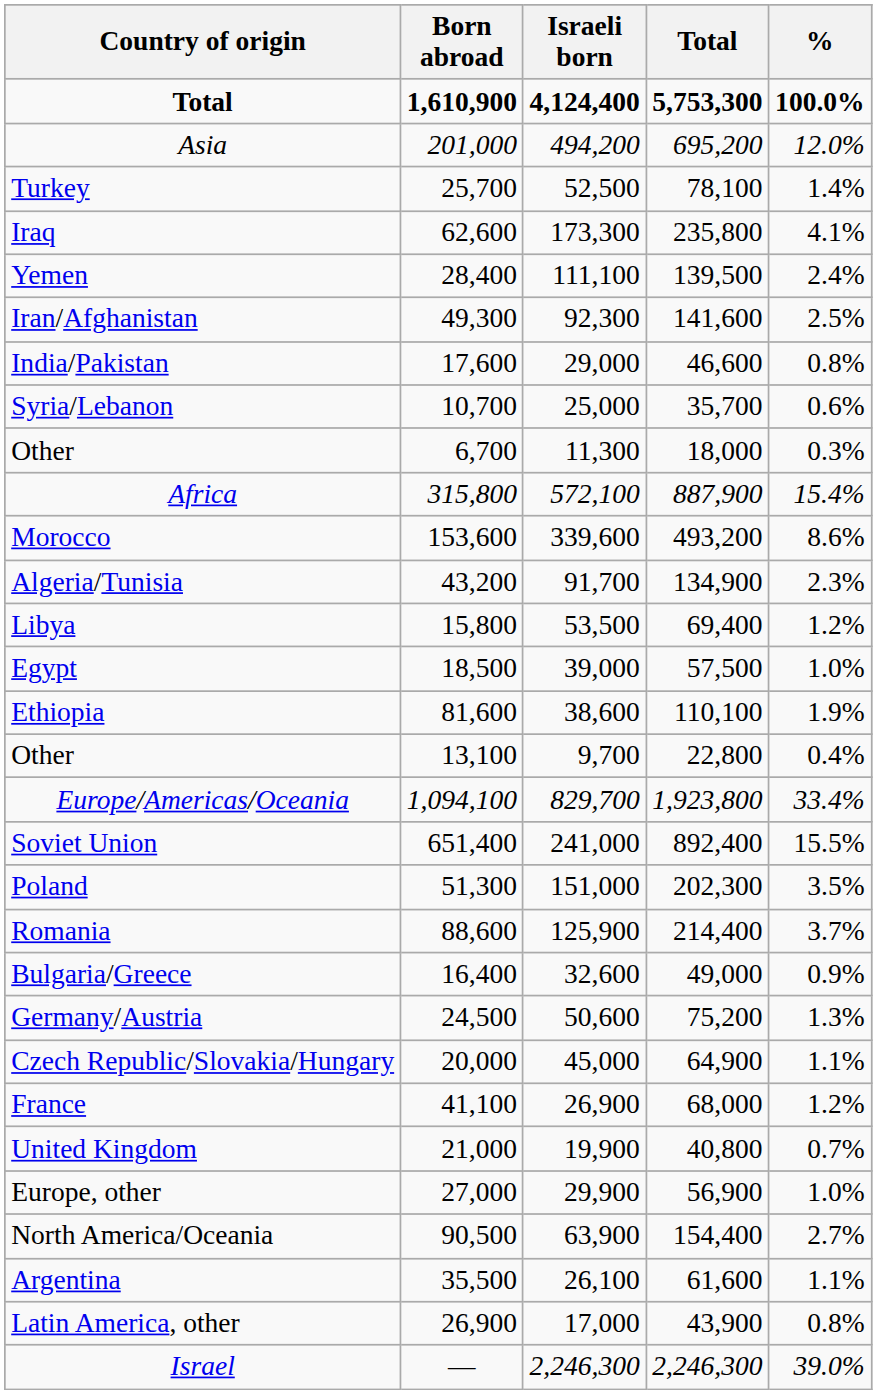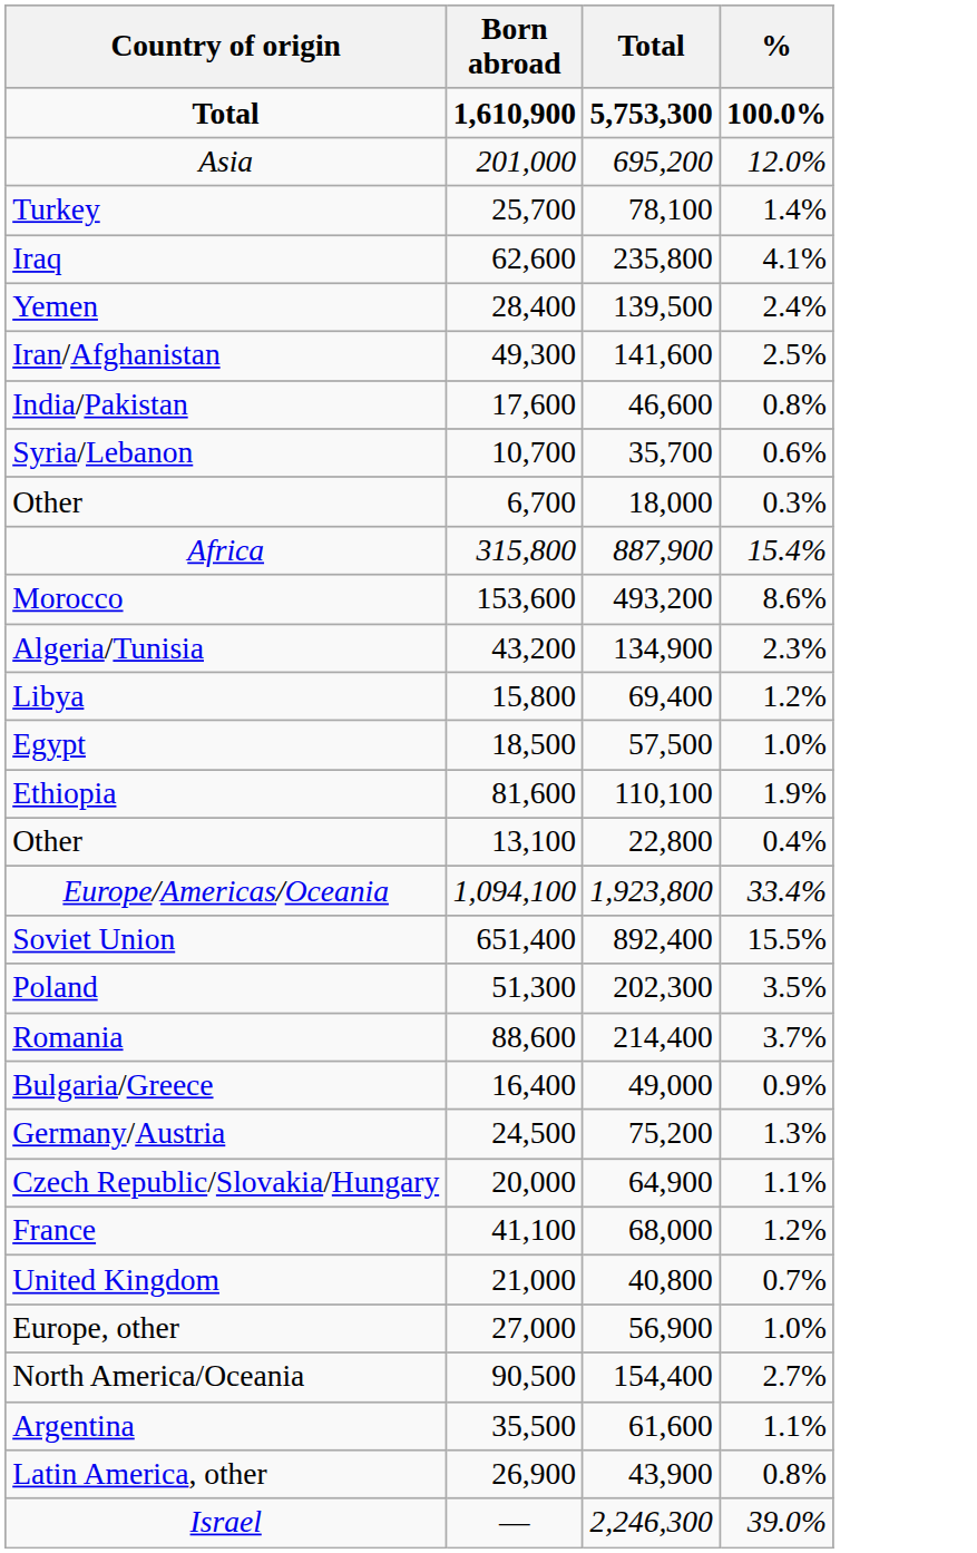 <table class="wikitable sortable" style="text-align: right">
 <tr>
 <th style="text-align:center;">Country of origin</th>
 <th style="text-align:center;">Born<br>abroad</th>
-<th style="text-align:center;">Israeli<br>born</th>
 <th style="text-align:center;">Total</th>
 <th style="text-align:center;">%</th>
 </tr>
 <tr>
 <td style="text-align:center;"><strong>Total</strong></td>
 <td><strong>1,610,900</strong></td>
-<td><strong>4,124,400</strong></td>
 <td><strong>5,753,300</strong></td>
 <td><strong>100.0%</strong></td>
 </tr>
 <tr>
 <td style="text-align:center;"><em>Asia</em></td>
 <td><em>201,000</em></td>
-<td><em>494,200</em></td>
 <td><em>695,200</em></td>
 <td><em>12.0%</em></td>
 </tr>
 <tr>
 <td style="text-align:left;"><a href='#'>Turkey</a></td>
 <td>25,700</td>
-<td>52,500</td>
 <td>78,100</td>
 <td>1.4%</td>
 </tr>
 <tr>
 <td style="text-align:left;"><a href='#'>Iraq</a></td>
 <td>62,600</td>
-<td>173,300</td>
 <td>235,800</td>
 <td>4.1%</td>
 </tr>
 <tr>
 <td style="text-align:left;"><a href='#'>Yemen</a></td>
 <td>28,400</td>
-<td>111,100</td>
 <td>139,500</td>
 <td>2.4%</td>
 </tr>
 <tr>
 <td style="text-align:left;"><a href='#'>Iran</a>/<a href='#'>Afghanistan</a></td>
 <td>49,300</td>
-<td>92,300</td>
 <td>141,600</td>
 <td>2.5%</td>
 </tr>
 <tr>
 <td style="text-align:left;"><a href='#'>India</a>/<a href='#'>Pakistan</a></td>
 <td>17,600</td>
-<td>29,000</td>
 <td>46,600</td>
 <td>0.8%</td>
 </tr>
 <tr>
 <td style="text-align:left;"><a href='#'>Syria</a>/<a href='#'>Lebanon</a></td>
 <td>10,700</td>
-<td>25,000</td>
 <td>35,700</td>
 <td>0.6%</td>
 </tr>
 <tr>
 <td style="text-align:left;">Other</td>
 <td>6,700</td>
-<td>11,300</td>
 <td>18,000</td>
 <td>0.3%</td>
 </tr>
 <tr>
 <td style="text-align:center;"><em><a href='#'>Africa</a></em></td>
 <td><em>315,800</em></td>
-<td><em>572,100</em></td>
 <td><em>887,900</em></td>
 <td><em>15.4%</em></td>
 </tr>
 <tr>
 <td style="text-align:left;"><a href='#'>Morocco</a></td>
 <td>153,600</td>
-<td>339,600</td>
 <td>493,200</td>
 <td>8.6%</td>
 </tr>
 <tr>
 <td style="text-align:left;"><a href='#'>Algeria</a>/<a href='#'>Tunisia</a></td>
 <td>43,200</td>
-<td>91,700</td>
 <td>134,900</td>
 <td>2.3%</td>
 </tr>
 <tr>
 <td style="text-align:left;"><a href='#'>Libya</a></td>
 <td>15,800</td>
-<td>53,500</td>
 <td>69,400</td>
 <td>1.2%</td>
 </tr>
 <tr>
 <td style="text-align:left;"><a href='#'>Egypt</a></td>
 <td>18,500</td>
-<td>39,000</td>
 <td>57,500</td>
 <td>1.0%</td>
 </tr>
 <tr>
 <td style="text-align:left;"><a href='#'>Ethiopia</a></td>
 <td>81,600</td>
-<td>38,600</td>
 <td>110,100</td>
 <td>1.9%</td>
 </tr>
 <tr>
 <td style="text-align:left;">Other</td>
 <td>13,100</td>
-<td>9,700</td>
 <td>22,800</td>
 <td>0.4%</td>
 </tr>
 <tr>
 <td style="text-align:center;"><em><a href='#'>Europe</a>/<a href='#'>Americas</a>/<a href='#'>Oceania</a></em></td>
 <td><em>1,094,100</em></td>
-<td><em>829,700</em></td>
 <td><em>1,923,800</em></td>
 <td><em>33.4%</em></td>
 </tr>
 <tr>
 <td style="text-align:left;"><a href='#'>Soviet Union</a></td>
 <td>651,400</td>
-<td>241,000</td>
 <td>892,400</td>
 <td>15.5%</td>
 </tr>
 <tr>
 <td style="text-align:left;"><a href='#'>Poland</a></td>
 <td>51,300</td>
-<td>151,000</td>
 <td>202,300</td>
 <td>3.5%</td>
 </tr>
 <tr>
 <td style="text-align:left;"><a href='#'>Romania</a></td>
 <td>88,600</td>
-<td>125,900</td>
 <td>214,400</td>
 <td>3.7%</td>
 </tr>
 <tr>
 <td style="text-align:left;"><a href='#'>Bulgaria</a>/<a href='#'>Greece</a></td>
 <td>16,400</td>
-<td>32,600</td>
 <td>49,000</td>
 <td>0.9%</td>
 </tr>
 <tr>
 <td style="text-align:left;"><a href='#'>Germany</a>/<a href='#'>Austria</a></td>
 <td>24,500</td>
-<td>50,600</td>
 <td>75,200</td>
 <td>1.3%</td>
 </tr>
 <tr>
 <td style="text-align:left;"><a href='#'>Czech Republic</a>/<a href='#'>Slovakia</a>/<a href='#'>Hungary</a></td>
 <td>20,000</td>
-<td>45,000</td>
 <td>64,900</td>
 <td>1.1%</td>
 </tr>
 <tr>
 <td style="text-align:left;"><a href='#'>France</a></td>
 <td>41,100</td>
-<td>26,900</td>
 <td>68,000</td>
 <td>1.2%</td>
 </tr>
 <tr>
 <td style="text-align:left;"><a href='#'>United Kingdom</a></td>
 <td>21,000</td>
-<td>19,900</td>
 <td>40,800</td>
 <td>0.7%</td>
 </tr>
 <tr>
 <td style="text-align:left;">Europe, other</td>
 <td>27,000</td>
-<td>29,900</td>
 <td>56,900</td>
 <td>1.0%</td>
 </tr>
 <tr>
 <td style="text-align:left;">North America/Oceania</td>
 <td>90,500</td>
-<td>63,900</td>
 <td>154,400</td>
 <td>2.7%</td>
 </tr>
 <tr>
 <td style="text-align:left;"><a href='#'>Argentina</a></td>
 <td>35,500</td>
-<td>26,100</td>
 <td>61,600</td>
 <td>1.1%</td>
 </tr>
 <tr>
 <td style="text-align:left;"><a href='#'>Latin America</a>, other</td>
 <td>26,900</td>
-<td>17,000</td>
 <td>43,900</td>
 <td>0.8%</td>
 </tr>
 <tr>
 <td style="text-align:center;"><em><a href='#'>Israel</a></em></td>
 <td style="text-align:center;">—</td>
 <td><em>2,246,300</em></td>
-<td><em>2,246,300</em></td>
 <td><em>39.0%</em></td>
 </tr>
 </table>
